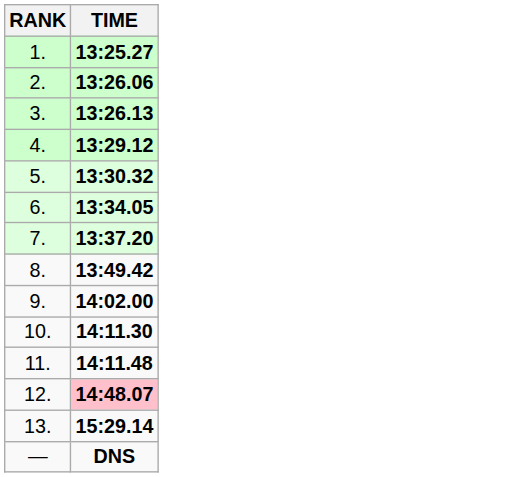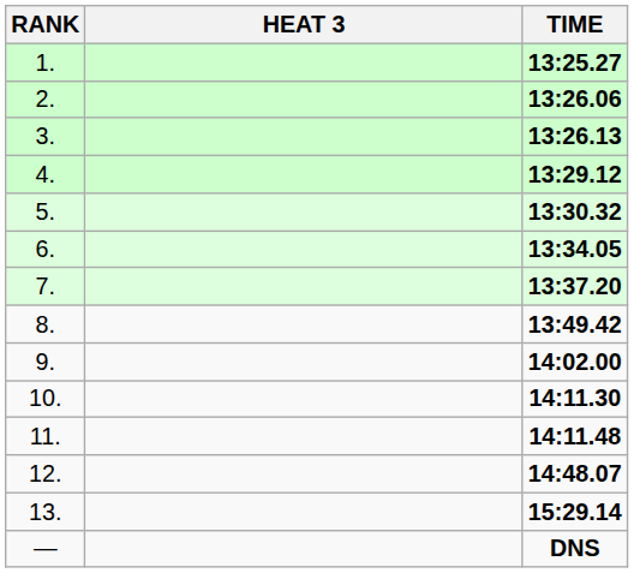 <table class="wikitable" style="border-collapse: collapse; font-size: 90%;">
 <tr>
 <th>RANK</th>
+<th align="left" style="width: 18em">HEAT 3</th>
 <th>TIME</th>
 </tr>
 <tr style="background:#ccffcc;">
 <td align="center">1.</td>
+<td></td>
 <td align="center"><strong>13:25.27</strong></td>
 </tr>
 <tr style="background:#ccffcc;">
 <td align="center">2.</td>
+<td></td>
 <td align="center"><strong>13:26.06</strong></td>
 </tr>
 <tr style="background:#ccffcc;">
 <td align="center">3.</td>
+<td></td>
 <td align="center"><strong>13:26.13</strong></td>
 </tr>
 <tr style="background:#ccffcc;">
 <td align="center">4.</td>
+<td></td>
 <td align="center"><strong>13:29.12</strong></td>
 </tr>
 <tr style="background:#ddffdd;">
 <td align="center">5.</td>
+<td></td>
 <td align="center"><strong>13:30.32</strong></td>
 </tr>
 <tr style="background:#ddffdd;">
 <td align="center">6.</td>
+<td></td>
 <td align="center"><strong>13:34.05</strong></td>
 </tr>
 <tr style="background:#ddffdd;">
 <td align="center">7.</td>
+<td></td>
 <td align="center"><strong>13:37.20</strong></td>
 </tr>
 <tr>
 <td align="center">8.</td>
+<td></td>
 <td align="center"><strong>13:49.42</strong></td>
 </tr>
 <tr>
 <td align="center">9.</td>
+<td></td>
 <td align="center"><strong>14:02.00</strong></td>
 </tr>
 <tr>
 <td align="center">10.</td>
+<td></td>
 <td align="center"><strong>14:11.30</strong></td>
 </tr>
 <tr>
 <td align="center">11.</td>
+<td></td>
 <td align="center"><strong>14:11.48</strong></td>
 </tr>
 <tr>
 <td align="center">12.</td>
-<td align="center" style="background: pink;"><strong>14:48.07</strong></td>
+<td></td>
+<td align="center"><strong>14:48.07</strong></td>
 </tr>
 <tr>
 <td align="center">13.</td>
+<td></td>
 <td align="center"><strong>15:29.14</strong></td>
 </tr>
 <tr>
 <td align="center">—</td>
+<td></td>
 <td align="center"><strong>DNS</strong></td>
 </tr>
 </table>
